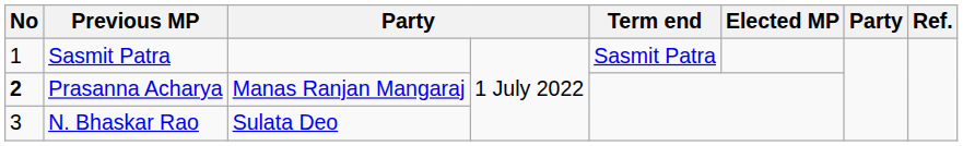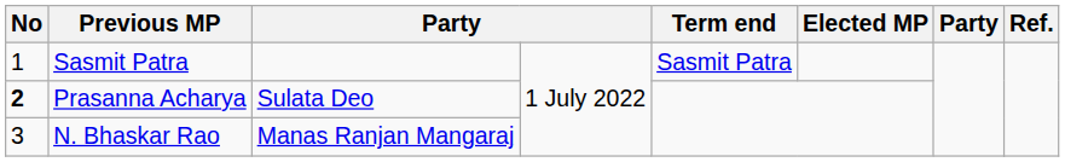 <table class="wikitable sortable">
 <tr>
 <th>No</th>
 <th>Previous MP</th>
 <th colspan="2">Party</th>
 <th>Term end</th>
 <th>Elected MP</th>
 <th colspan="2">Party</th>
 <th>Ref.</th>
 </tr>
 <tr>
 <td>1</td>
 <td><a href='#'>Sasmit Patra</a></td>
 <td></td>
 <td rowspan="3">1 July 2022</td>
 <td><a href='#'>Sasmit Patra</a></td>
 <td></td>
 <td rowspan="3"></td>
 </tr>
 <tr>
 <td><strong>2</strong></td>
 <td><a href='#'>Prasanna Acharya</a></td>
-<td><a href='#'>Manas Ranjan Mangaraj</a></td>
+<td><a href='#'>Sulata Deo</a></td>
 </tr>
 <tr>
 <td>3</td>
 <td><a href='#'>N. Bhaskar Rao</a></td>
-<td><a href='#'>Sulata Deo</a></td>
+<td><a href='#'>Manas Ranjan Mangaraj</a></td>
 </tr>
 </table>
